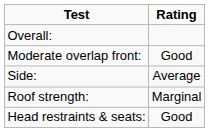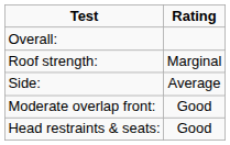 <table class="wikitable">
 <tr>
 <td style="text-align:center;"><strong>Test</strong></td>
 <td style="text-align:center;"><strong>Rating</strong></td>
 </tr>
 <tr>
 <td>Overall:</td>
 <td style="text-align:center;"></td>
 </tr>
 <tr>
-<td>Moderate overlap front:</td>
-<td style="text-align:center;">Good</td>
+<td>Roof strength:</td>
+<td style="text-align:center;">Marginal</td>
 </tr>
 <tr>
 <td>Side:</td>
 <td style="text-align:center;">Average</td>
 </tr>
 <tr>
-<td>Roof strength:</td>
-<td style="text-align:center;">Marginal</td>
+<td>Moderate overlap front:</td>
+<td style="text-align:center;">Good</td>
 </tr>
 <tr>
 <td>Head restraints & seats:</td>
 <td style="text-align:center;">Good</td>
 </tr>
 </table>
